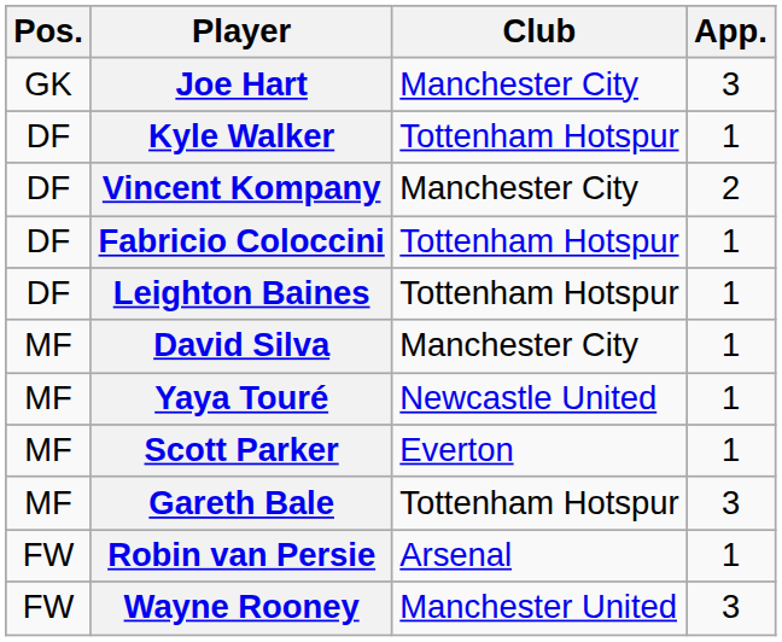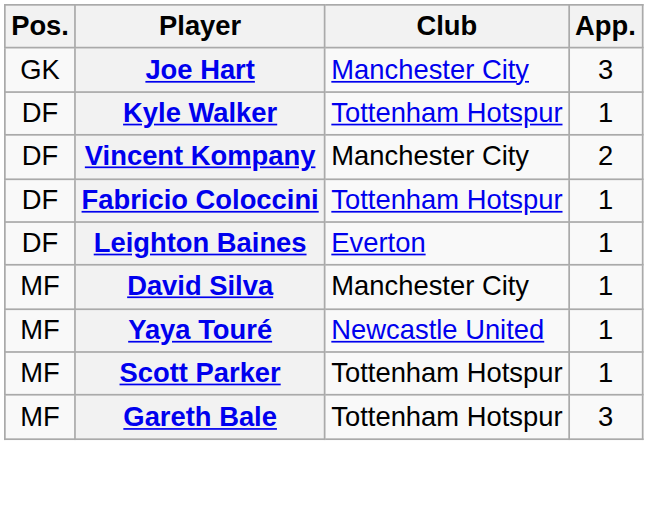 <table class="wikitable plainrowheaders" style="text-align: left">
 <tr>
 <th scope=col>Pos.</th>
 <th scope=col>Player</th>
 <th scope=col>Club</th>
 <th scope=col>App.</th>
 </tr>
 <tr>
 <td style=text-align:center>GK</td>
 <th scope=row><a href='#'>Joe Hart</a> </th>
 <td><a href='#'>Manchester City</a></td>
 <td style=text-align:center>3</td>
 </tr>
 <tr>
 <td style=text-align:center>DF</td>
 <th scope=row><a href='#'>Kyle Walker</a></th>
 <td><a href='#'>Tottenham Hotspur</a></td>
 <td style=text-align:center>1</td>
 </tr>
 <tr>
 <td style=text-align:center>DF</td>
 <th scope=row><a href='#'>Vincent Kompany</a> </th>
 <td>Manchester City</td>
 <td style=text-align:center>2</td>
 </tr>
 <tr>
 <td style=text-align:center>DF</td>
 <th scope=row><a href='#'>Fabricio Coloccini</a></th>
 <td><a href='#'>Tottenham Hotspur</a></td>
 <td style=text-align:center>1</td>
 </tr>
 <tr>
 <td style=text-align:center>DF</td>
 <th scope=row><a href='#'>Leighton Baines</a></th>
-<td>Tottenham Hotspur</td>
+<td><a href='#'>Everton</a></td>
 <td style=text-align:center>1</td>
 </tr>
 <tr>
 <td style=text-align:center>MF</td>
 <th scope=row><a href='#'>David Silva</a></th>
 <td>Manchester City</td>
 <td style=text-align:center>1</td>
 </tr>
 <tr>
 <td style=text-align:center>MF</td>
 <th scope=row><a href='#'>Yaya Touré</a></th>
 <td><a href='#'>Newcastle United</a></td>
 <td style=text-align:center>1</td>
 </tr>
 <tr>
 <td style=text-align:center>MF</td>
 <th scope=row><a href='#'>Scott Parker</a></th>
-<td><a href='#'>Everton</a></td>
+<td>Tottenham Hotspur</td>
 <td style=text-align:center>1</td>
 </tr>
 <tr>
 <td style=text-align:center>MF</td>
 <th scope=row><a href='#'>Gareth Bale</a> </th>
 <td>Tottenham Hotspur</td>
 <td style=text-align:center>3</td>
 </tr>
-<tr>
-<td style=text-align:center>FW</td>
-<th scope=row><a href='#'>Robin van Persie</a></th>
-<td><a href='#'>Arsenal</a></td>
-<td style=text-align:center>1</td>
-</tr>
-<tr>
-<td style=text-align:center>FW</td>
-<th scope=row><a href='#'>Wayne Rooney</a> </th>
-<td><a href='#'>Manchester United</a></td>
-<td style=text-align:center>3</td>
-</tr>
 </table>
